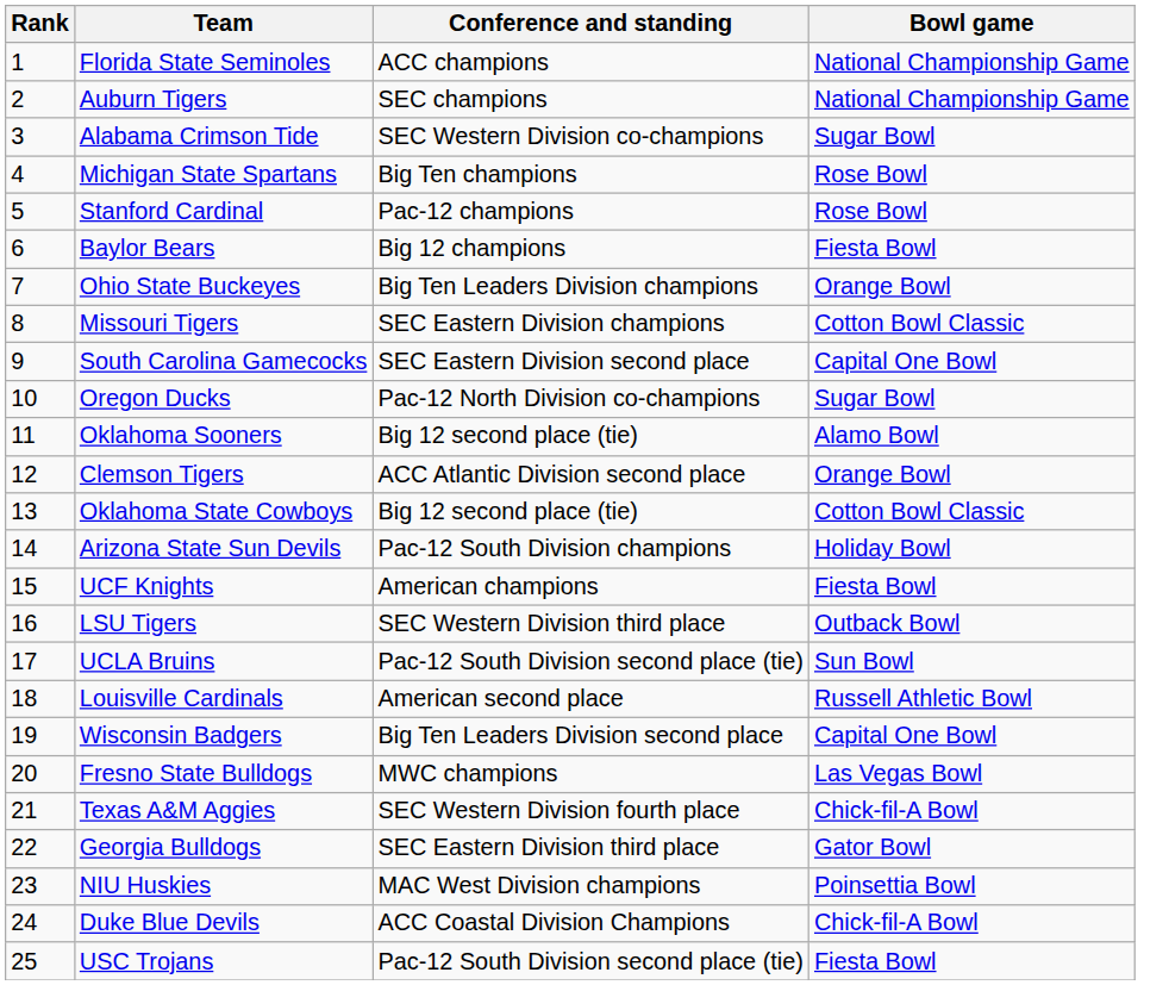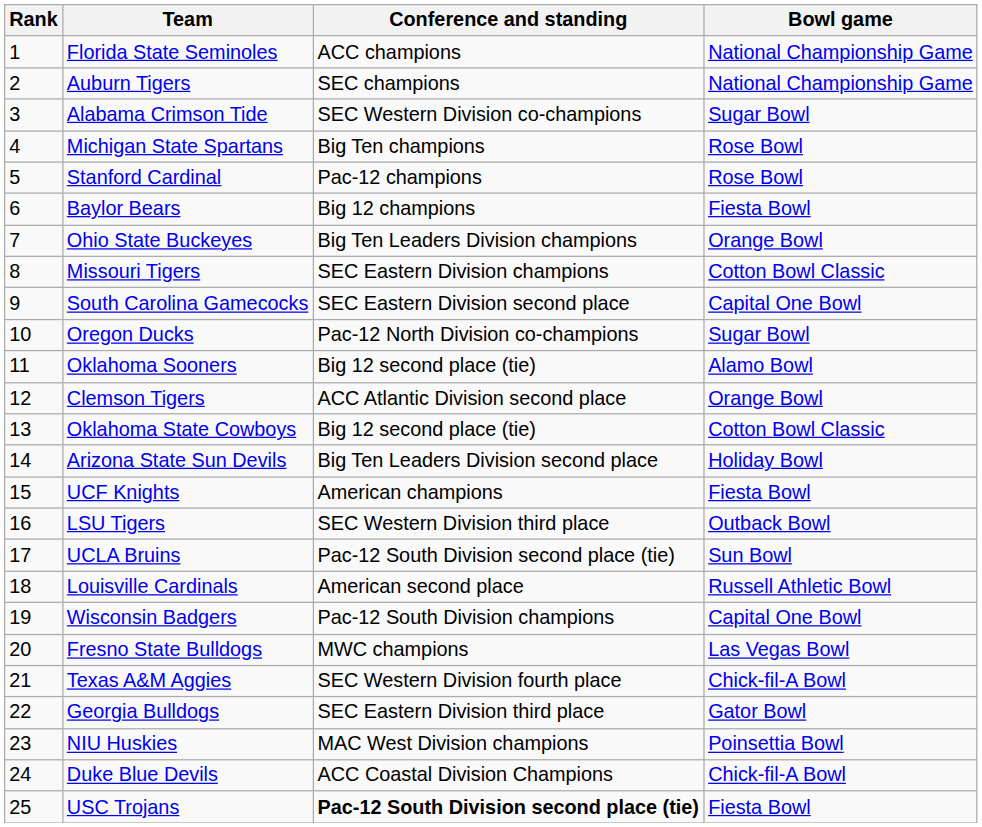 <table class="wikitable sortable">
 <tr>
 <th>Rank</th>
 <th>Team</th>
 <th>Conference and standing</th>
 <th>Bowl game</th>
 </tr>
 <tr>
 <td>1</td>
 <td><a href='#'>Florida State Seminoles</a></td>
 <td>ACC champions</td>
 <td><a href='#'>National Championship Game</a></td>
 </tr>
 <tr>
 <td>2</td>
 <td><a href='#'>Auburn Tigers</a></td>
 <td>SEC champions</td>
 <td><a href='#'>National Championship Game</a></td>
 </tr>
 <tr>
 <td>3</td>
 <td><a href='#'>Alabama Crimson Tide</a></td>
 <td>SEC Western Division co-champions</td>
 <td><a href='#'>Sugar Bowl</a></td>
 </tr>
 <tr>
 <td>4</td>
 <td><a href='#'>Michigan State Spartans</a></td>
 <td>Big Ten champions</td>
 <td><a href='#'>Rose Bowl</a></td>
 </tr>
 <tr>
 <td>5</td>
 <td><a href='#'>Stanford Cardinal</a></td>
 <td>Pac-12 champions</td>
 <td><a href='#'>Rose Bowl</a></td>
 </tr>
 <tr>
 <td>6</td>
 <td><a href='#'>Baylor Bears</a></td>
 <td>Big 12 champions</td>
 <td><a href='#'>Fiesta Bowl</a></td>
 </tr>
 <tr>
 <td>7</td>
 <td><a href='#'>Ohio State Buckeyes</a></td>
 <td>Big Ten Leaders Division champions</td>
 <td><a href='#'>Orange Bowl</a></td>
 </tr>
 <tr>
 <td>8</td>
 <td><a href='#'>Missouri Tigers</a></td>
 <td>SEC Eastern Division champions</td>
 <td><a href='#'>Cotton Bowl Classic</a></td>
 </tr>
 <tr>
 <td>9</td>
 <td><a href='#'>South Carolina Gamecocks</a></td>
 <td>SEC Eastern Division second place</td>
 <td><a href='#'>Capital One Bowl</a></td>
 </tr>
 <tr>
 <td>10</td>
 <td><a href='#'>Oregon Ducks</a></td>
 <td>Pac-12 North Division co-champions</td>
 <td><a href='#'>Sugar Bowl</a></td>
 </tr>
 <tr>
 <td>11</td>
 <td><a href='#'>Oklahoma Sooners</a></td>
 <td>Big 12 second place (tie)</td>
 <td><a href='#'>Alamo Bowl</a></td>
 </tr>
 <tr>
 <td>12</td>
 <td><a href='#'>Clemson Tigers</a></td>
 <td>ACC Atlantic Division second place</td>
 <td><a href='#'>Orange Bowl</a></td>
 </tr>
 <tr>
 <td>13</td>
 <td><a href='#'>Oklahoma State Cowboys</a></td>
 <td>Big 12 second place (tie)</td>
 <td><a href='#'>Cotton Bowl Classic</a></td>
 </tr>
 <tr>
 <td>14</td>
 <td><a href='#'>Arizona State Sun Devils</a></td>
-<td>Pac-12 South Division champions</td>
+<td>Big Ten Leaders Division second place</td>
 <td><a href='#'>Holiday Bowl</a></td>
 </tr>
 <tr>
 <td>15</td>
 <td><a href='#'>UCF Knights</a></td>
 <td>American champions</td>
 <td><a href='#'>Fiesta Bowl</a></td>
 </tr>
 <tr>
 <td>16</td>
 <td><a href='#'>LSU Tigers</a></td>
 <td>SEC Western Division third place</td>
 <td><a href='#'>Outback Bowl</a></td>
 </tr>
 <tr>
 <td>17</td>
 <td><a href='#'>UCLA Bruins</a></td>
 <td>Pac-12 South Division second place (tie)</td>
 <td><a href='#'>Sun Bowl</a></td>
 </tr>
 <tr>
 <td>18</td>
 <td><a href='#'>Louisville Cardinals</a></td>
 <td>American second place</td>
 <td><a href='#'>Russell Athletic Bowl</a></td>
 </tr>
 <tr>
 <td>19</td>
 <td><a href='#'>Wisconsin Badgers</a></td>
-<td>Big Ten Leaders Division second place</td>
+<td>Pac-12 South Division champions</td>
 <td><a href='#'>Capital One Bowl</a></td>
 </tr>
 <tr>
 <td>20</td>
 <td><a href='#'>Fresno State Bulldogs</a></td>
 <td>MWC champions</td>
 <td><a href='#'>Las Vegas Bowl</a></td>
 </tr>
 <tr>
 <td>21</td>
 <td><a href='#'>Texas A&M Aggies</a></td>
 <td>SEC Western Division fourth place</td>
 <td><a href='#'>Chick-fil-A Bowl</a></td>
 </tr>
 <tr>
 <td>22</td>
 <td><a href='#'>Georgia Bulldogs</a></td>
 <td>SEC Eastern Division third place</td>
 <td><a href='#'>Gator Bowl</a></td>
 </tr>
 <tr>
 <td>23</td>
 <td><a href='#'>NIU Huskies</a></td>
 <td>MAC West Division champions</td>
 <td><a href='#'>Poinsettia Bowl</a></td>
 </tr>
 <tr>
 <td>24</td>
 <td><a href='#'>Duke Blue Devils</a></td>
 <td>ACC Coastal Division Champions</td>
 <td><a href='#'>Chick-fil-A Bowl</a></td>
 </tr>
 <tr>
 <td>25</td>
 <td><a href='#'>USC Trojans</a></td>
-<td>Pac-12 South Division second place (tie)</td>
+<td><strong>Pac-12 South Division second place (tie)</strong></td>
 <td><a href='#'>Fiesta Bowl</a></td>
 </tr>
 </table>
